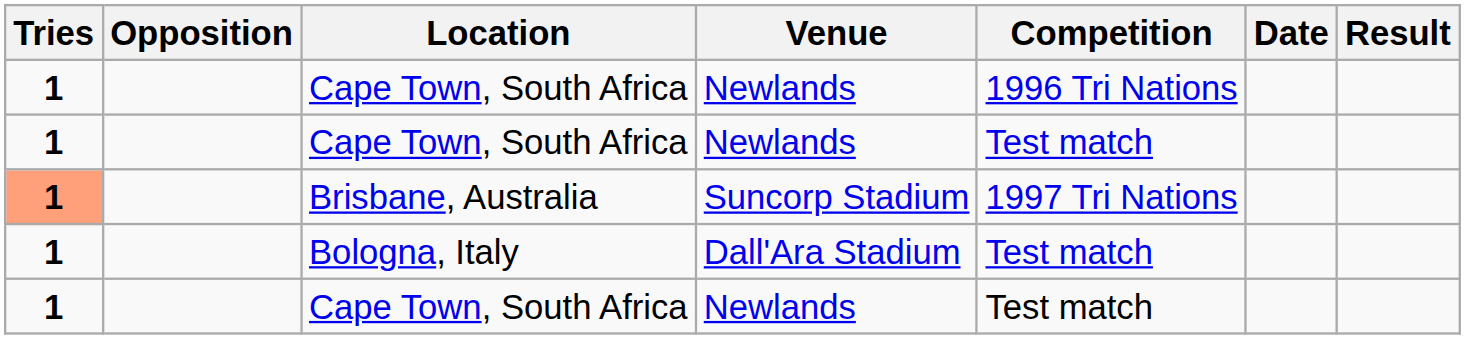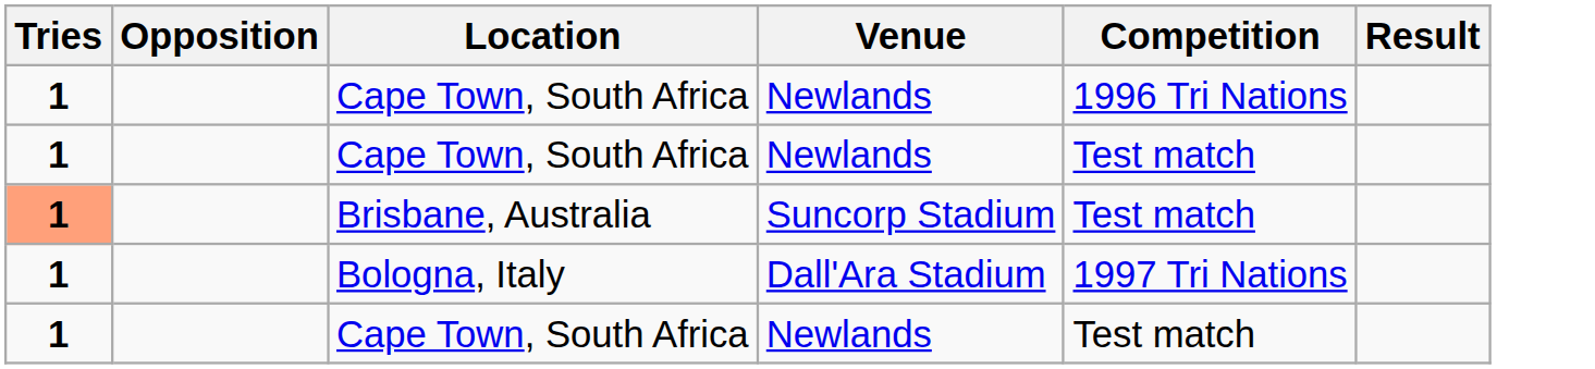 <table class="wikitable sortable" style="font-size:95%">
 <tr>
 <th>Tries</th>
 <th>Opposition</th>
 <th>Location</th>
 <th>Venue</th>
 <th>Competition</th>
-<th>Date</th>
 <th>Result</th>
 </tr>
 <tr>
 <td align="center"><strong>1</strong></td>
 <td></td>
 <td><a href='#'>Cape Town</a>, South Africa</td>
 <td><a href='#'>Newlands</a></td>
 <td><a href='#'>1996 Tri Nations</a></td>
 <td></td>
-<td></td>
 </tr>
 <tr>
 <td align="center"><strong>1</strong></td>
 <td></td>
 <td><a href='#'>Cape Town</a>, South Africa</td>
 <td><a href='#'>Newlands</a></td>
 <td><a href='#'>Test match</a></td>
 <td></td>
-<td></td>
 </tr>
 <tr>
 <td align="center" style="background: lightsalmon;"><strong>1</strong></td>
 <td></td>
 <td><a href='#'>Brisbane</a>, Australia</td>
 <td><a href='#'>Suncorp Stadium</a></td>
-<td><a href='#'>1997 Tri Nations</a></td>
-<td></td>
+<td><a href='#'>Test match</a></td>
 <td></td>
 </tr>
 <tr>
 <td align="center"><strong>1</strong></td>
 <td></td>
 <td><a href='#'>Bologna</a>, Italy</td>
 <td><a href='#'>Dall'Ara Stadium</a></td>
-<td><a href='#'>Test match</a></td>
-<td></td>
+<td><a href='#'>1997 Tri Nations</a></td>
 <td></td>
 </tr>
 <tr>
 <td align="center"><strong>1</strong></td>
 <td></td>
 <td><a href='#'>Cape Town</a>, South Africa</td>
 <td><a href='#'>Newlands</a></td>
 <td>Test match</td>
 <td></td>
-<td></td>
 </tr>
 </table>
